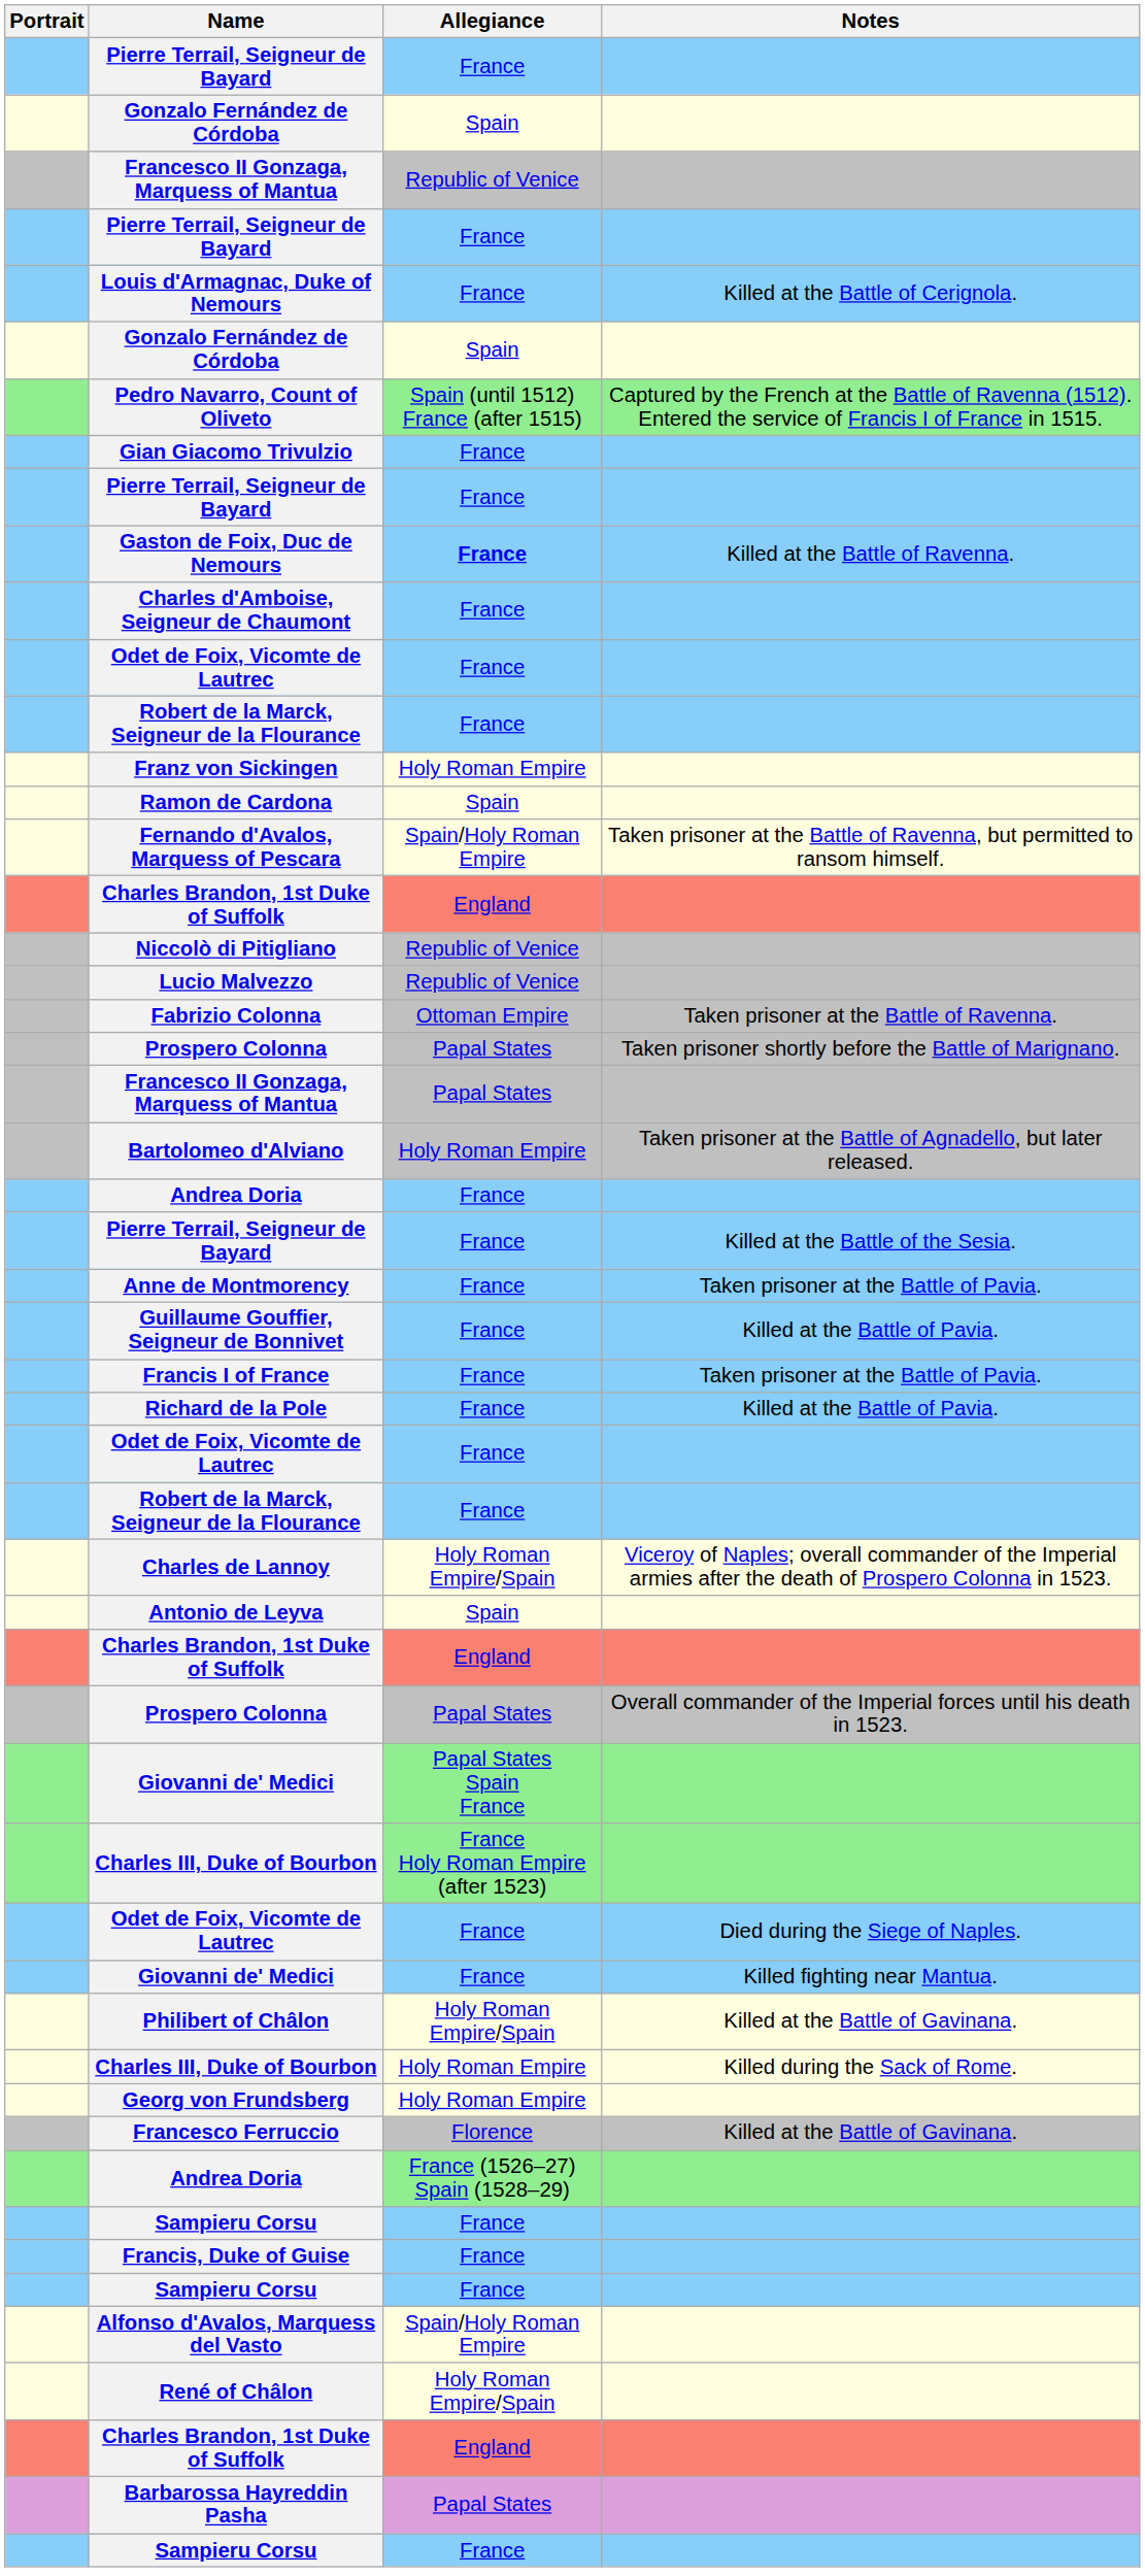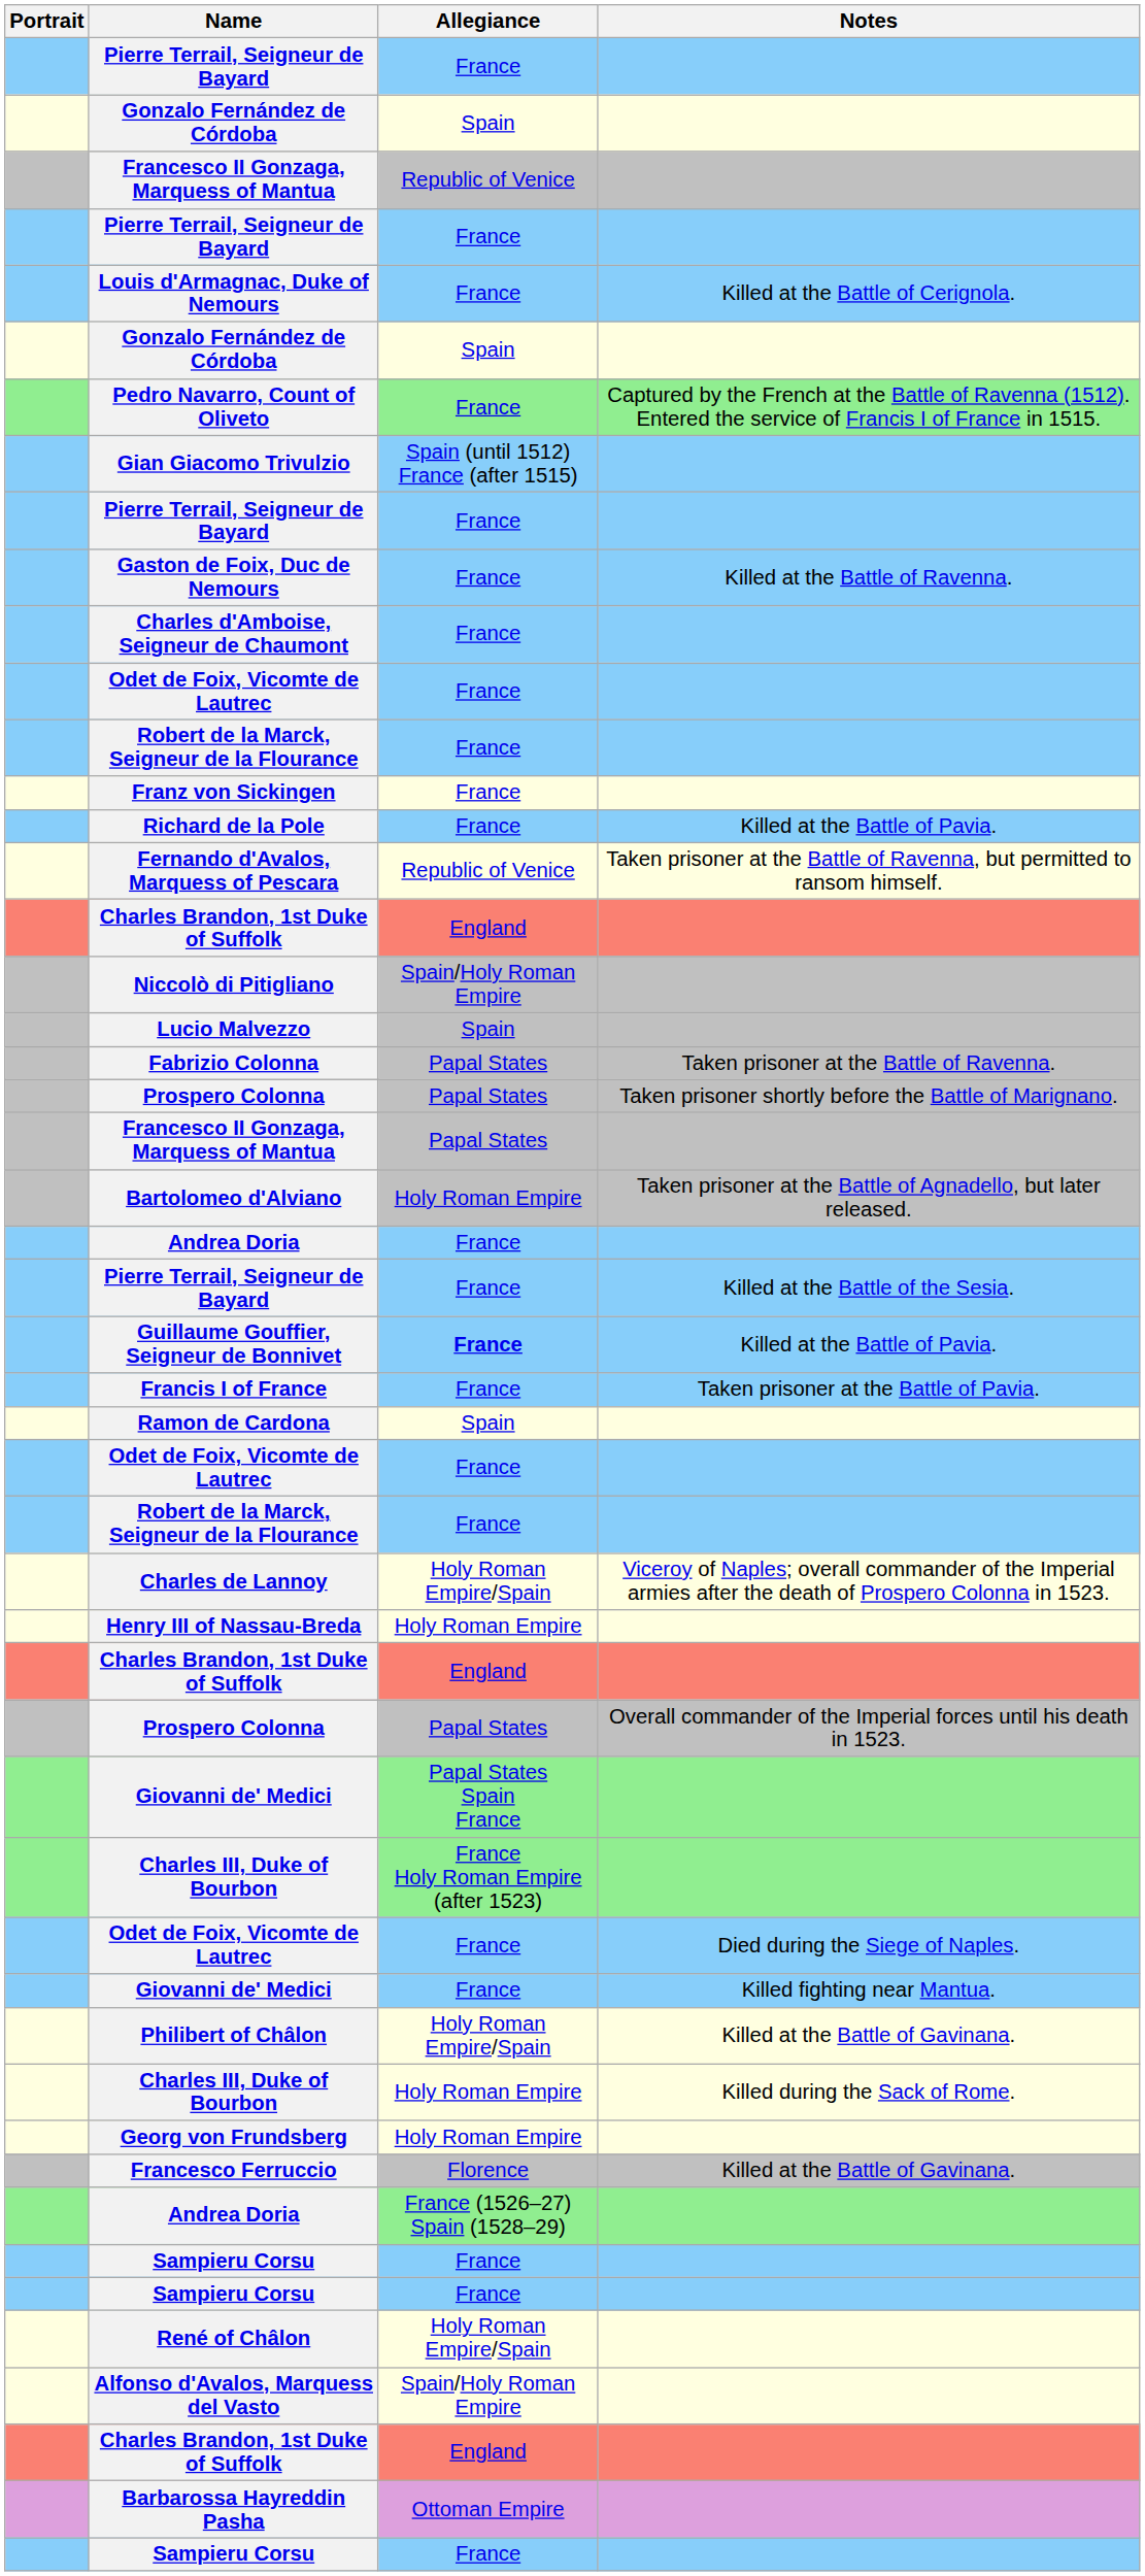 <table class="wikitable" style="text-align: center;">
 <tr>
 <th>Portrait</th>
 <th>Name</th>
 <th>Allegiance</th>
 <th>Notes</th>
 </tr>
 <tr style="background: lightskyblue;">
 <td></td>
 <th><a href='#'>Pierre Terrail, Seigneur de Bayard</a></th>
 <td><a href='#'>France</a></td>
 <td></td>
 </tr>
 <tr style="background: lightyellow;">
 <td></td>
 <th><a href='#'>Gonzalo Fernández de Córdoba</a></th>
 <td><a href='#'>Spain</a></td>
 <td></td>
 </tr>
 <tr style="background: silver;">
 <td></td>
 <th><a href='#'>Francesco II Gonzaga, Marquess of Mantua</a></th>
 <td><a href='#'>Republic of Venice</a></td>
 <td></td>
 </tr>
 <tr style="background: lightskyblue;">
 <td></td>
 <th><a href='#'>Pierre Terrail, Seigneur de Bayard</a></th>
 <td><a href='#'>France</a></td>
 <td></td>
 </tr>
 <tr style="background: lightskyblue;">
 <td></td>
 <th><a href='#'>Louis d'Armagnac, Duke of Nemours</a></th>
 <td><a href='#'>France</a></td>
 <td>Killed at the <a href='#'>Battle of Cerignola</a>.</td>
 </tr>
 <tr style="background: lightyellow;">
 <td></td>
 <th><a href='#'>Gonzalo Fernández de Córdoba</a></th>
 <td><a href='#'>Spain</a></td>
 <td></td>
 </tr>
 <tr style="background: lightgreen;">
 <td></td>
 <th><a href='#'>Pedro Navarro, Count of Oliveto</a></th>
-<td><a href='#'>Spain</a> (until 1512)<br><a href='#'>France</a> (after 1515)</td>
+<td><a href='#'>France</a></td>
 <td>Captured by the French at the <a href='#'>Battle of Ravenna (1512)</a>.  Entered the service of <a href='#'>Francis I of France</a> in 1515.</td>
 </tr>
 <tr style="background: lightskyblue;">
 <td></td>
 <th><a href='#'>Gian Giacomo Trivulzio</a></th>
-<td><a href='#'>France</a></td>
+<td><a href='#'>Spain</a> (until 1512)<br><a href='#'>France</a> (after 1515)</td>
 <td></td>
 </tr>
 <tr style="background: lightskyblue;">
 <td></td>
 <th><a href='#'>Pierre Terrail, Seigneur de Bayard</a></th>
 <td><a href='#'>France</a></td>
 <td></td>
 </tr>
 <tr style="background: lightskyblue;">
 <td></td>
 <th><a href='#'>Gaston de Foix, Duc de Nemours</a></th>
-<td><strong><a href='#'>France</a></strong></td>
+<td><a href='#'>France</a></td>
 <td>Killed at the <a href='#'>Battle of Ravenna</a>.</td>
 </tr>
 <tr style="background: lightskyblue;">
 <td></td>
 <th><a href='#'>Charles d'Amboise, Seigneur de Chaumont</a></th>
 <td><a href='#'>France</a></td>
 <td></td>
 </tr>
 <tr style="background: lightskyblue;">
 <td></td>
 <th><a href='#'>Odet de Foix, Vicomte de Lautrec</a></th>
 <td><a href='#'>France</a></td>
 <td></td>
 </tr>
 <tr style="background: lightskyblue;">
 <td></td>
 <th><a href='#'>Robert de la Marck, Seigneur de la Flourance</a></th>
 <td><a href='#'>France</a></td>
 <td></td>
 </tr>
 <tr style="background: lightyellow;">
 <td></td>
 <th><a href='#'>Franz von Sickingen</a></th>
-<td><a href='#'>Holy Roman Empire</a></td>
+<td><a href='#'>France</a></td>
 <td></td>
 </tr>
-<tr style="background: lightyellow;">
+<tr style="background: lightskyblue;">
 <td></td>
-<th><a href='#'>Ramon de Cardona</a></th>
-<td><a href='#'>Spain</a></td>
-<td></td>
+<th><a href='#'>Richard de la Pole</a></th>
+<td><a href='#'>France</a></td>
+<td>Killed at the <a href='#'>Battle of Pavia</a>.</td>
 </tr>
 <tr style="background: lightyellow;">
 <td></td>
 <th><a href='#'>Fernando d'Avalos, Marquess of Pescara</a></th>
-<td><a href='#'>Spain</a>/<a href='#'>Holy Roman Empire</a></td>
+<td><a href='#'>Republic of Venice</a></td>
 <td>Taken prisoner at the <a href='#'>Battle of Ravenna</a>, but permitted to ransom himself.</td>
 </tr>
 <tr style="background: salmon;">
 <td></td>
 <th><a href='#'>Charles Brandon, 1st Duke of Suffolk</a></th>
 <td><a href='#'>England</a></td>
 <td></td>
 </tr>
 <tr style="background: silver;">
 <td></td>
 <th><a href='#'>Niccolò di Pitigliano</a></th>
-<td><a href='#'>Republic of Venice</a></td>
+<td><a href='#'>Spain</a>/<a href='#'>Holy Roman Empire</a></td>
 <td></td>
 </tr>
 <tr style="background: silver;">
 <td></td>
 <th><a href='#'>Lucio Malvezzo</a></th>
-<td><a href='#'>Republic of Venice</a></td>
+<td><a href='#'>Spain</a></td>
 <td></td>
 </tr>
 <tr style="background: silver;">
 <td></td>
 <th><a href='#'>Fabrizio Colonna</a></th>
-<td><a href='#'>Ottoman Empire</a></td>
+<td><a href='#'>Papal States</a></td>
 <td>Taken prisoner at the <a href='#'>Battle of Ravenna</a>.</td>
 </tr>
 <tr style="background: silver;">
 <td></td>
 <th><a href='#'>Prospero Colonna</a></th>
 <td><a href='#'>Papal States</a></td>
 <td>Taken prisoner shortly before the <a href='#'>Battle of Marignano</a>.</td>
 </tr>
 <tr style="background: silver;">
 <td></td>
 <th><a href='#'>Francesco II Gonzaga, Marquess of Mantua</a></th>
 <td><a href='#'>Papal States</a></td>
 <td></td>
 </tr>
 <tr style="background: silver;">
 <td></td>
 <th><a href='#'>Bartolomeo d'Alviano</a></th>
 <td><a href='#'>Holy Roman Empire</a></td>
 <td>Taken prisoner at the <a href='#'>Battle of Agnadello</a>, but later released.</td>
 </tr>
 <tr style="background: lightskyblue;">
 <td></td>
 <th><a href='#'>Andrea Doria</a></th>
 <td><a href='#'>France</a></td>
 <td></td>
 </tr>
 <tr style="background: lightskyblue;">
 <td></td>
 <th><a href='#'>Pierre Terrail, Seigneur de Bayard</a></th>
 <td><a href='#'>France</a></td>
 <td>Killed at the <a href='#'>Battle of the Sesia</a>.</td>
 </tr>
 <tr style="background: lightskyblue;">
 <td></td>
-<th><a href='#'>Anne de Montmorency</a></th>
-<td><a href='#'>France</a></td>
-<td>Taken prisoner at the <a href='#'>Battle of Pavia</a>.</td>
-</tr>
-<tr style="background: lightskyblue;">
-<td></td>
 <th><a href='#'>Guillaume Gouffier, Seigneur de Bonnivet</a></th>
-<td><a href='#'>France</a></td>
+<td><strong><a href='#'>France</a></strong></td>
 <td>Killed at the <a href='#'>Battle of Pavia</a>.</td>
 </tr>
 <tr style="background: lightskyblue;">
 <td></td>
 <th><a href='#'>Francis I of France</a></th>
 <td><a href='#'>France</a></td>
 <td>Taken prisoner at the <a href='#'>Battle of Pavia</a>.</td>
 </tr>
-<tr style="background: lightskyblue;">
+<tr style="background: lightyellow;">
 <td></td>
-<th><a href='#'>Richard de la Pole</a></th>
-<td><a href='#'>France</a></td>
-<td>Killed at the <a href='#'>Battle of Pavia</a>.</td>
+<th><a href='#'>Ramon de Cardona</a></th>
+<td><a href='#'>Spain</a></td>
+<td></td>
 </tr>
 <tr style="background: lightskyblue;">
 <td></td>
 <th><a href='#'>Odet de Foix, Vicomte de Lautrec</a></th>
 <td><a href='#'>France</a></td>
 <td></td>
 </tr>
 <tr style="background: lightskyblue;">
 <td></td>
 <th><a href='#'>Robert de la Marck, Seigneur de la Flourance</a></th>
 <td><a href='#'>France</a></td>
 <td></td>
 </tr>
 <tr style="background: lightyellow;">
 <td></td>
 <th><a href='#'>Charles de Lannoy</a></th>
 <td><a href='#'>Holy Roman Empire</a>/<a href='#'>Spain</a></td>
 <td><a href='#'>Viceroy</a> of <a href='#'>Naples</a>; overall commander of the Imperial armies after the death of <a href='#'>Prospero Colonna</a> in 1523.</td>
 </tr>
 <tr style="background: lightyellow;">
 <td></td>
-<th><a href='#'>Antonio de Leyva</a></th>
-<td><a href='#'>Spain</a></td>
+<th><a href='#'>Henry III of Nassau-Breda</a></th>
+<td><a href='#'>Holy Roman Empire</a></td>
 <td></td>
 </tr>
 <tr style="background: salmon;">
 <td></td>
 <th><a href='#'>Charles Brandon, 1st Duke of Suffolk</a></th>
 <td><a href='#'>England</a></td>
 <td></td>
 </tr>
 <tr style="background: silver;">
 <td></td>
 <th><a href='#'>Prospero Colonna</a></th>
 <td><a href='#'>Papal States</a></td>
 <td>Overall commander of the Imperial forces until his death in 1523.</td>
 </tr>
 <tr style="background: lightgreen;">
 <td></td>
 <th><a href='#'>Giovanni de' Medici</a></th>
 <td><a href='#'>Papal States</a> <br> <a href='#'>Spain</a> <br> <a href='#'>France</a></td>
 <td></td>
 </tr>
 <tr style="background: lightgreen;">
 <td></td>
 <th><a href='#'>Charles III, Duke of Bourbon</a></th>
 <td><a href='#'>France</a> <br> <a href='#'>Holy Roman Empire</a> (after 1523)</td>
 <td></td>
 </tr>
 <tr style="background: lightskyblue;">
 <td></td>
 <th><a href='#'>Odet de Foix, Vicomte de Lautrec</a></th>
 <td><a href='#'>France</a></td>
 <td>Died during the <a href='#'>Siege of Naples</a>.</td>
 </tr>
 <tr style="background: lightskyblue;">
 <td></td>
 <th><a href='#'>Giovanni de' Medici</a></th>
 <td><a href='#'>France</a></td>
 <td>Killed fighting near <a href='#'>Mantua</a>.</td>
 </tr>
 <tr style="background: lightyellow;">
 <td></td>
 <th><a href='#'>Philibert of Châlon</a></th>
 <td><a href='#'>Holy Roman Empire</a>/<a href='#'>Spain</a></td>
 <td>Killed at the <a href='#'>Battle of Gavinana</a>.</td>
 </tr>
 <tr style="background: lightyellow;">
 <td></td>
 <th><a href='#'>Charles III, Duke of Bourbon</a></th>
 <td><a href='#'>Holy Roman Empire</a></td>
 <td>Killed during the <a href='#'>Sack of Rome</a>.</td>
 </tr>
 <tr style="background: lightyellow;">
 <td></td>
 <th><a href='#'>Georg von Frundsberg</a></th>
 <td><a href='#'>Holy Roman Empire</a></td>
 <td></td>
 </tr>
 <tr style="background: silver;">
 <td></td>
 <th><a href='#'>Francesco Ferruccio</a></th>
 <td><a href='#'>Florence</a></td>
 <td>Killed at the <a href='#'>Battle of Gavinana</a>.</td>
 </tr>
 <tr style="background: lightgreen;">
 <td></td>
 <th><a href='#'>Andrea Doria</a></th>
 <td><a href='#'>France</a> (1526–27) <br> <a href='#'>Spain</a> (1528–29)</td>
 <td></td>
 </tr>
 <tr style="background: lightskyblue;">
 <td></td>
 <th><a href='#'>Sampieru Corsu</a></th>
 <td><a href='#'>France</a></td>
 <td></td>
 </tr>
 <tr style="background: lightskyblue;">
 <td></td>
-<th><a href='#'>Francis, Duke of Guise</a></th>
-<td><a href='#'>France</a></td>
-<td></td>
-</tr>
-<tr style="background: lightskyblue;">
-<td></td>
 <th><a href='#'>Sampieru Corsu</a></th>
 <td><a href='#'>France</a></td>
 <td></td>
 </tr>
 <tr style="background: lightyellow;">
 <td></td>
-<th><a href='#'>Alfonso d'Avalos, Marquess del Vasto</a></th>
-<td><a href='#'>Spain</a>/<a href='#'>Holy Roman Empire</a></td>
+<th><a href='#'>René of Châlon</a></th>
+<td><a href='#'>Holy Roman Empire</a>/<a href='#'>Spain</a></td>
 <td></td>
 </tr>
 <tr style="background: lightyellow;">
 <td></td>
-<th><a href='#'>René of Châlon</a></th>
-<td><a href='#'>Holy Roman Empire</a>/<a href='#'>Spain</a></td>
+<th><a href='#'>Alfonso d'Avalos, Marquess del Vasto</a></th>
+<td><a href='#'>Spain</a>/<a href='#'>Holy Roman Empire</a></td>
 <td></td>
 </tr>
 <tr style="background: salmon;">
 <td></td>
 <th><a href='#'>Charles Brandon, 1st Duke of Suffolk</a></th>
 <td><a href='#'>England</a></td>
 <td></td>
 </tr>
 <tr style="background: plum;">
 <td></td>
 <th><a href='#'>Barbarossa Hayreddin Pasha</a></th>
-<td><a href='#'>Papal States</a></td>
+<td><a href='#'>Ottoman Empire</a></td>
 <td></td>
 </tr>
 <tr style="background: lightskyblue;">
 <td></td>
 <th><a href='#'>Sampieru Corsu</a></th>
 <td><a href='#'>France</a></td>
 <td></td>
 </tr>
 </table>
